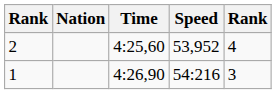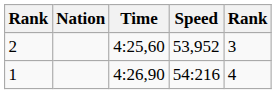 <table class="wikitable" style="font-size:95%;">
 <tr>
 <th>Rank</th>
 <th>Nation</th>
 <th>Time</th>
 <th>Speed</th>
 <th>Rank</th>
 </tr>
 <tr>
 <td>2</td>
 <td></td>
 <td>4:25,60</td>
 <td>53,952</td>
-<td>4</td>
+<td>3</td>
 </tr>
 <tr>
 <td>1</td>
 <td></td>
 <td>4:26,90</td>
 <td>54:216</td>
-<td>3</td>
+<td>4</td>
 </tr>
 </table>
